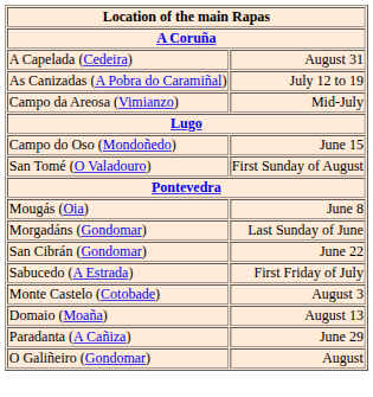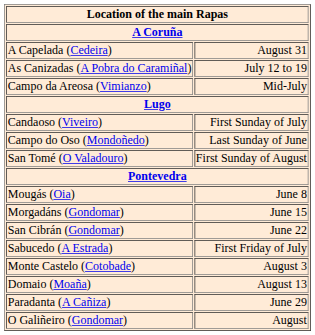 <table border=1 bgcolor="#FFEBD7" align=left hspace=15>
 <tr>
 <td colspan="2" style="text-align:center; color:black;"><strong>Location of the main Rapas</strong></td>
 </tr>
 <tr>
 <td colspan="2" style="text-align:center; color:green;"><strong><a href='#'>A Coruña</a></strong></td>
 </tr>
 <tr>
 <td>A Capelada (<a href='#'>Cedeira</a>)</td>
 <td align=right>August 31</td>
 </tr>
 <tr>
 <td>As Canizadas (<a href='#'>A Pobra do Caramiñal</a>)</td>
 <td align=right>July 12 to 19</td>
 </tr>
 <tr>
 <td>Campo da Areosa (<a href='#'>Vimianzo</a>)</td>
 <td align=right>Mid-July</td>
 </tr>
 <tr>
 <td colspan="2" style="text-align:center; color:green;"><strong><a href='#'>Lugo</a></strong></td>
 </tr>
 <tr>
+<td>Candaoso (<a href='#'>Viveiro</a>)</td>
+<td align=right>First Sunday of July</td>
+</tr>
+<tr>
 <td>Campo do Oso (<a href='#'>Mondoñedo</a>)</td>
-<td align=right>June 15</td>
+<td align=right>Last Sunday of June</td>
 </tr>
 <tr>
 <td>San Tomé (<a href='#'>O Valadouro</a>)</td>
 <td align=right>First Sunday of August</td>
 </tr>
 <tr>
 <td colspan="2" style="text-align:center; color:green;"><strong><a href='#'>Pontevedra</a></strong></td>
 </tr>
 <tr>
 <td>Mougás (<a href='#'>Oia</a>)</td>
 <td align=right>June 8</td>
 </tr>
 <tr>
 <td>Morgadáns (<a href='#'>Gondomar</a>)</td>
-<td align=right>Last Sunday of June</td>
+<td align=right>June 15</td>
 </tr>
 <tr>
 <td>San Cibrán (<a href='#'>Gondomar</a>)</td>
 <td align=right>June 22</td>
 </tr>
 <tr>
 <td>Sabucedo (<a href='#'>A Estrada</a>)</td>
 <td align=right>First Friday of July</td>
 </tr>
 <tr>
 <td>Monte Castelo (<a href='#'>Cotobade</a>)</td>
 <td align=right>August 3</td>
 </tr>
 <tr>
 <td>Domaio (<a href='#'>Moaña</a>)</td>
 <td align=right>August 13</td>
 </tr>
 <tr>
 <td>Paradanta (<a href='#'>A Cañiza</a>)</td>
 <td align=right>June 29</td>
 </tr>
 <tr>
 <td>O Galiñeiro (<a href='#'>Gondomar</a>)</td>
 <td align=right>August</td>
 </tr>
 </table>
